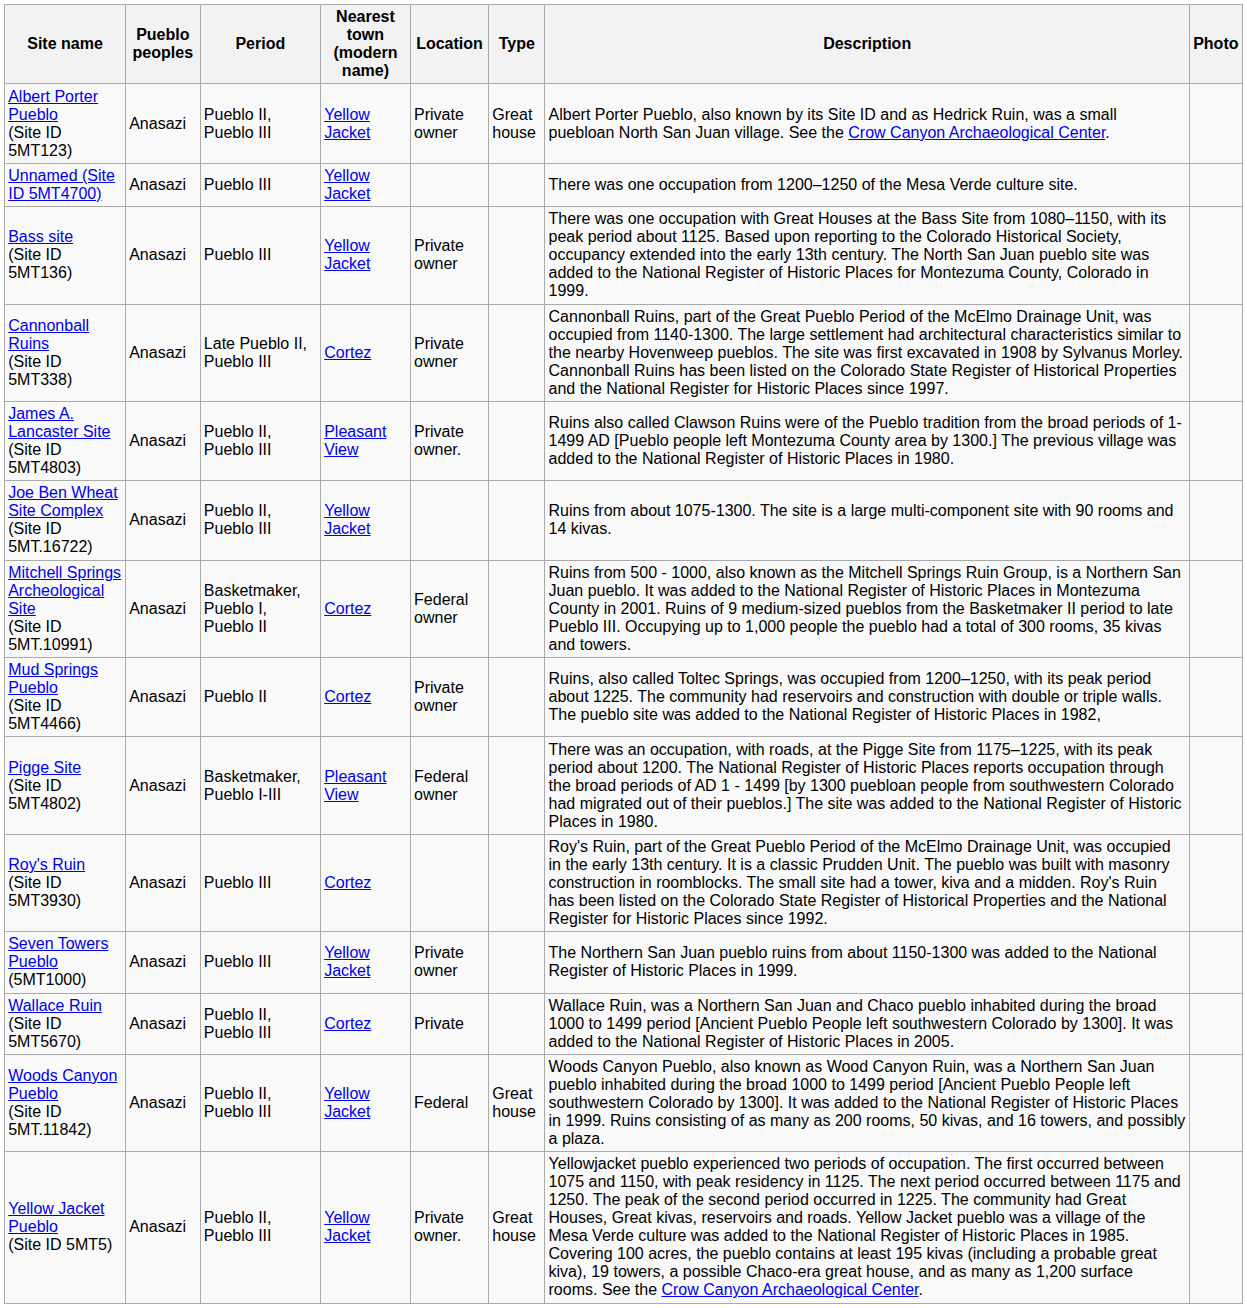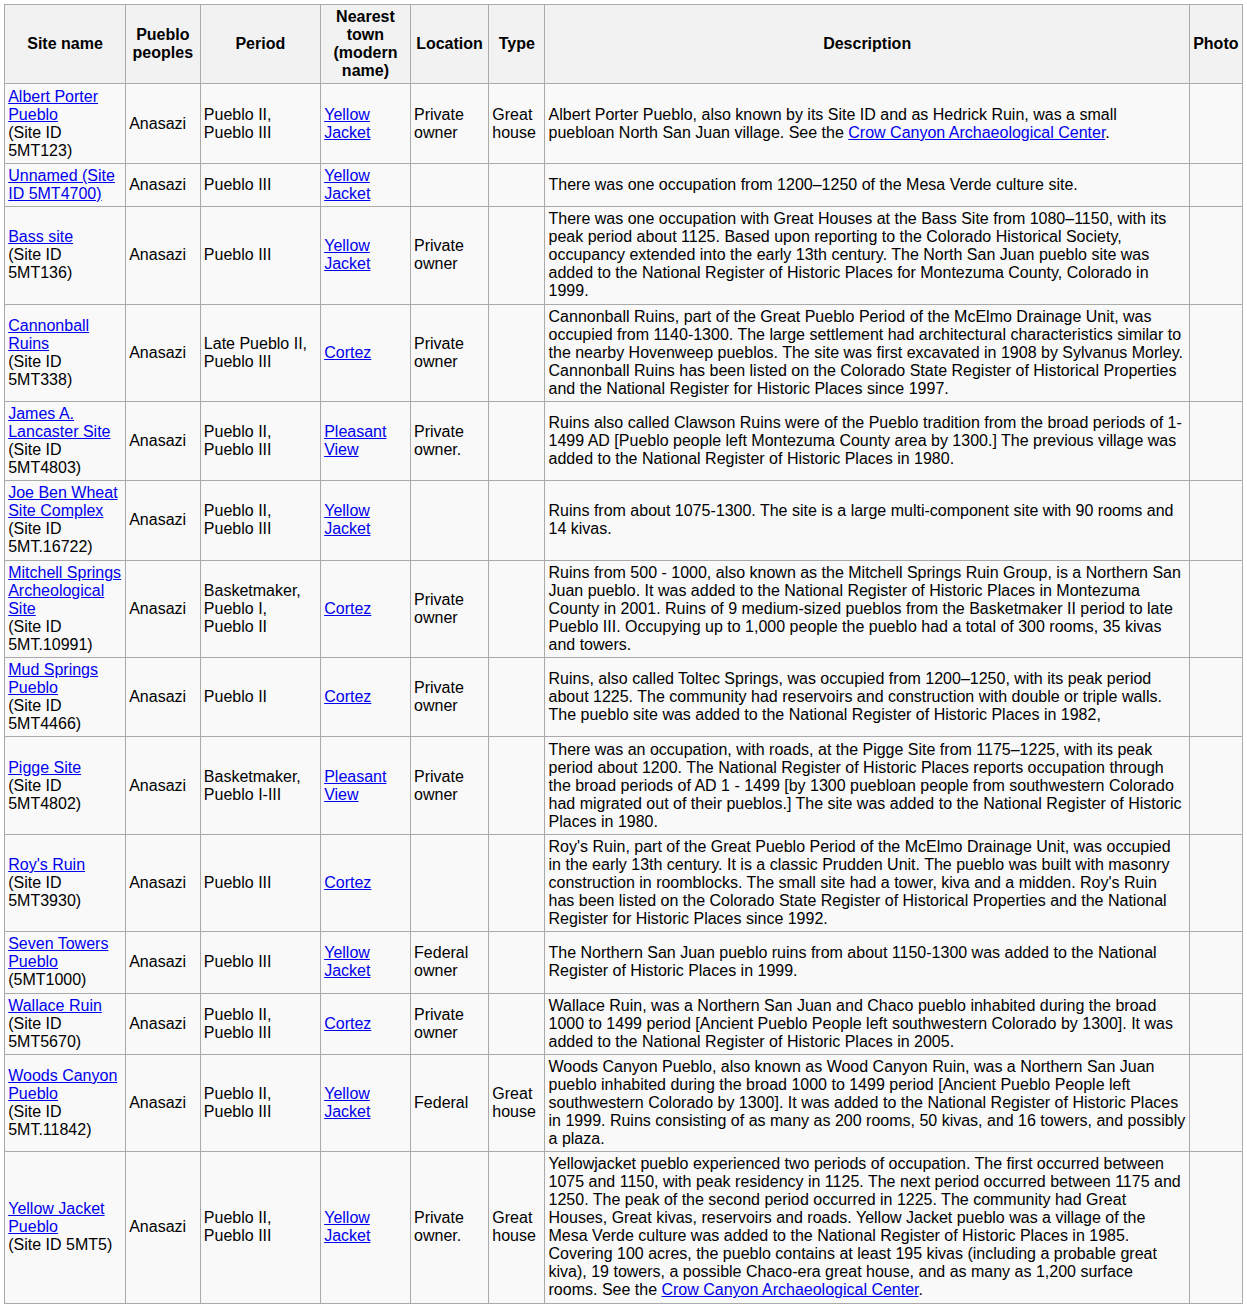 <table class="wikitable sortable" style="width:98%">
 <tr>
 <th>Site name</th>
 <th>Pueblo peoples</th>
 <th>Period</th>
 <th>Nearest town (modern name)</th>
 <th>Location</th>
 <th>Type</th>
 <th>Description</th>
 <th>Photo</th>
 </tr>
 <tr>
 <td><a href='#'>Albert Porter Pueblo</a><br>(Site ID 5MT123)</td>
 <td>Anasazi</td>
 <td>Pueblo II, Pueblo III</td>
 <td><a href='#'>Yellow Jacket</a></td>
 <td>Private owner</td>
 <td>Great house</td>
 <td>Albert Porter Pueblo, also known by its Site ID and as Hedrick Ruin, was a small puebloan North San Juan village. See the <a href='#'>Crow Canyon Archaeological Center</a>.</td>
 <td></td>
 </tr>
 <tr>
 <td><a href='#'>Unnamed (Site ID 5MT4700)</a></td>
 <td>Anasazi</td>
 <td>Pueblo III</td>
 <td><a href='#'>Yellow Jacket</a></td>
 <td></td>
 <td></td>
 <td>There was one occupation from 1200–1250 of the Mesa Verde culture site.</td>
 <td></td>
 </tr>
 <tr>
 <td><a href='#'>Bass site</a><br>(Site ID 5MT136)</td>
 <td>Anasazi</td>
 <td>Pueblo III</td>
 <td><a href='#'>Yellow Jacket</a></td>
 <td>Private owner</td>
 <td></td>
 <td>There was one occupation with Great Houses at the Bass Site from 1080–1150, with its peak period about 1125. Based upon reporting to the Colorado Historical Society, occupancy extended into the early  13th century. The North San Juan pueblo site was added to the National Register of Historic Places for Montezuma County, Colorado in 1999.</td>
 <td></td>
 </tr>
 <tr>
 <td><a href='#'>Cannonball Ruins</a><br>(Site ID 5MT338)</td>
 <td>Anasazi</td>
 <td>Late Pueblo II, Pueblo III</td>
 <td><a href='#'>Cortez</a></td>
 <td>Private owner</td>
 <td></td>
 <td>Cannonball Ruins, part of the Great Pueblo Period of the McElmo Drainage Unit, was occupied from 1140-1300.  The large settlement had architectural characteristics similar to the nearby Hovenweep pueblos.  The site was first excavated in 1908 by Sylvanus Morley.  Cannonball Ruins has been listed on the Colorado State Register of Historical Properties and the National Register for Historic Places since 1997.</td>
 <td></td>
 </tr>
 <tr>
 <td><a href='#'>James A. Lancaster Site</a><br>(Site ID 5MT4803)</td>
 <td>Anasazi</td>
 <td>Pueblo II, Pueblo III</td>
 <td><a href='#'>Pleasant View</a></td>
 <td>Private owner.</td>
 <td></td>
 <td>Ruins also called Clawson Ruins were of the Pueblo tradition from the broad periods of 1-1499 AD [Pueblo people left Montezuma County area by 1300.] The previous village was added to the National Register of Historic Places in 1980.</td>
 <td></td>
 </tr>
 <tr>
 <td><a href='#'>Joe Ben Wheat Site Complex</a><br>(Site ID 5MT.16722)</td>
 <td>Anasazi</td>
 <td>Pueblo II, Pueblo III</td>
 <td><a href='#'>Yellow Jacket</a></td>
 <td></td>
 <td></td>
 <td>Ruins from about 1075-1300.  The site is a large multi-component site with 90 rooms and 14 kivas.</td>
 <td></td>
 </tr>
 <tr>
 <td><a href='#'>Mitchell Springs Archeological Site</a><br>(Site ID 5MT.10991)</td>
 <td>Anasazi</td>
 <td>Basketmaker, Pueblo I, Pueblo II</td>
 <td><a href='#'>Cortez</a></td>
-<td>Federal owner</td>
+<td>Private owner</td>
 <td></td>
 <td>Ruins from 500 - 1000, also known as the Mitchell Springs Ruin Group, is a Northern San Juan pueblo.  It was added to the National Register of Historic Places in Montezuma County in 2001. Ruins of 9 medium-sized pueblos from the Basketmaker II period to late Pueblo III.  Occupying up to 1,000 people the pueblo had a total of 300 rooms, 35 kivas and towers.</td>
 <td></td>
 </tr>
 <tr>
 <td><a href='#'>Mud Springs Pueblo</a><br>(Site ID 5MT4466)</td>
 <td>Anasazi</td>
 <td>Pueblo II</td>
 <td><a href='#'>Cortez</a></td>
 <td>Private owner</td>
 <td></td>
 <td>Ruins, also called Toltec Springs, was occupied from 1200–1250, with its peak period about 1225.  The community had reservoirs and construction with double or triple walls. The pueblo site was added to the National Register of Historic Places in 1982,</td>
 <td></td>
 </tr>
 <tr>
 <td><a href='#'>Pigge Site</a><br>(Site ID 5MT4802)</td>
 <td>Anasazi</td>
 <td>Basketmaker, Pueblo I-III</td>
 <td><a href='#'>Pleasant View</a></td>
-<td>Federal owner</td>
+<td>Private owner</td>
 <td></td>
 <td>There was an occupation, with roads, at the Pigge Site from 1175–1225, with its peak period about 1200. The National Register of Historic Places reports occupation through the broad periods of AD 1 - 1499 [by 1300 puebloan people from southwestern Colorado had migrated out of their pueblos.] The site was added to the National Register of Historic Places in 1980.</td>
 <td></td>
 </tr>
 <tr>
 <td><a href='#'>Roy's Ruin</a><br>(Site ID 5MT3930)</td>
 <td>Anasazi</td>
 <td>Pueblo III</td>
 <td><a href='#'>Cortez</a></td>
 <td></td>
 <td></td>
 <td>Roy's Ruin, part of the Great Pueblo Period of the McElmo Drainage Unit, was occupied in the early 13th century. It is a classic Prudden Unit.  The pueblo was built with masonry construction in roomblocks.  The small site had a tower, kiva and a midden.  Roy's Ruin has been listed on the Colorado State Register of Historical Properties and the National Register for Historic Places since 1992.</td>
 <td></td>
 </tr>
 <tr>
 <td><a href='#'>Seven Towers Pueblo</a><br>(5MT1000)</td>
 <td>Anasazi</td>
 <td>Pueblo III</td>
 <td><a href='#'>Yellow Jacket</a></td>
-<td>Private owner</td>
+<td>Federal owner</td>
 <td></td>
 <td>The Northern San Juan pueblo ruins from about 1150-1300 was added to the National Register of Historic Places in 1999.</td>
 <td></td>
 </tr>
 <tr>
 <td><a href='#'>Wallace Ruin</a><br>(Site ID 5MT5670)</td>
 <td>Anasazi</td>
 <td>Pueblo II, Pueblo III</td>
 <td><a href='#'>Cortez</a></td>
-<td>Private</td>
+<td>Private owner</td>
 <td></td>
 <td>Wallace Ruin, was a Northern San Juan and Chaco pueblo inhabited during the broad 1000 to 1499 period [Ancient Pueblo People left southwestern Colorado by 1300]. It was added to the National Register of Historic Places in 2005.</td>
 <td></td>
 </tr>
 <tr>
 <td><a href='#'>Woods Canyon Pueblo</a><br>(Site ID 5MT.11842)</td>
 <td>Anasazi</td>
 <td>Pueblo II, Pueblo III</td>
 <td><a href='#'>Yellow Jacket</a></td>
 <td>Federal</td>
 <td>Great house</td>
 <td>Woods Canyon Pueblo, also known as Wood Canyon Ruin, was a Northern San Juan pueblo inhabited during the broad 1000 to 1499 period [Ancient Pueblo People left southwestern Colorado by 1300]. It was added to the National Register of Historic Places in 1999. Ruins consisting of as many as 200 rooms, 50 kivas, and 16 towers, and possibly a plaza.</td>
 <td></td>
 </tr>
 <tr>
 <td><a href='#'>Yellow Jacket Pueblo</a><br>(Site ID 5MT5)</td>
 <td>Anasazi</td>
 <td>Pueblo II, Pueblo III</td>
 <td><a href='#'>Yellow Jacket</a></td>
 <td>Private owner.</td>
 <td>Great house</td>
 <td>Yellowjacket pueblo experienced two periods of occupation.  The first occurred between 1075 and 1150, with peak residency in 1125.  The next period occurred between 1175 and 1250.  The peak of the second period occurred in 1225. The community had Great Houses, Great kivas, reservoirs and roads. Yellow Jacket pueblo was a village of the Mesa Verde culture was added to the National Register of Historic Places in 1985. Covering 100 acres, the pueblo contains at least 195 kivas (including a probable great kiva), 19 towers, a possible Chaco-era great house, and as many as 1,200 surface rooms.  See the <a href='#'>Crow Canyon Archaeological Center</a>.</td>
 <td></td>
 </tr>
 <tr>
 </tr>
 </table>
